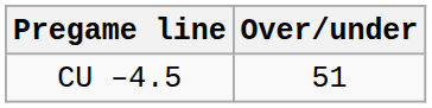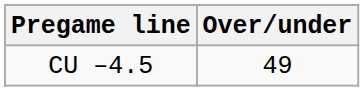 <table class="wikitable">
 <tr align="center">
 <th style=>Pregame line</th>
 <th style=>Over/under</th>
 </tr>
 <tr align="center">
 <td>CU –4.5</td>
-<td>51</td>
+<td>49</td>
 </tr>
 </table>
